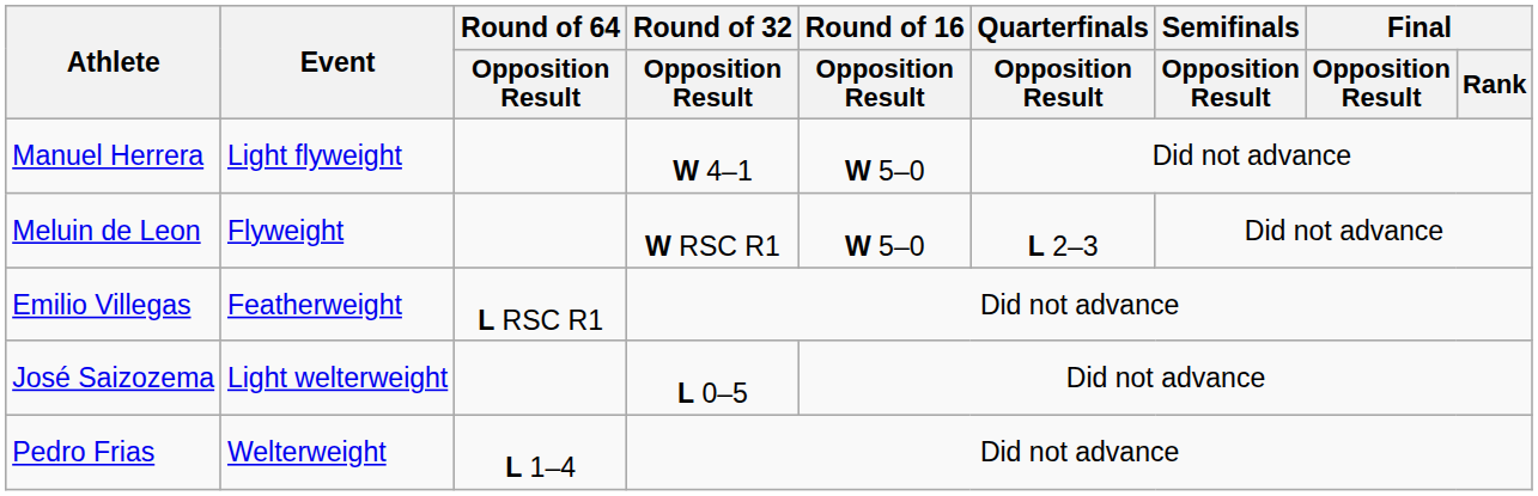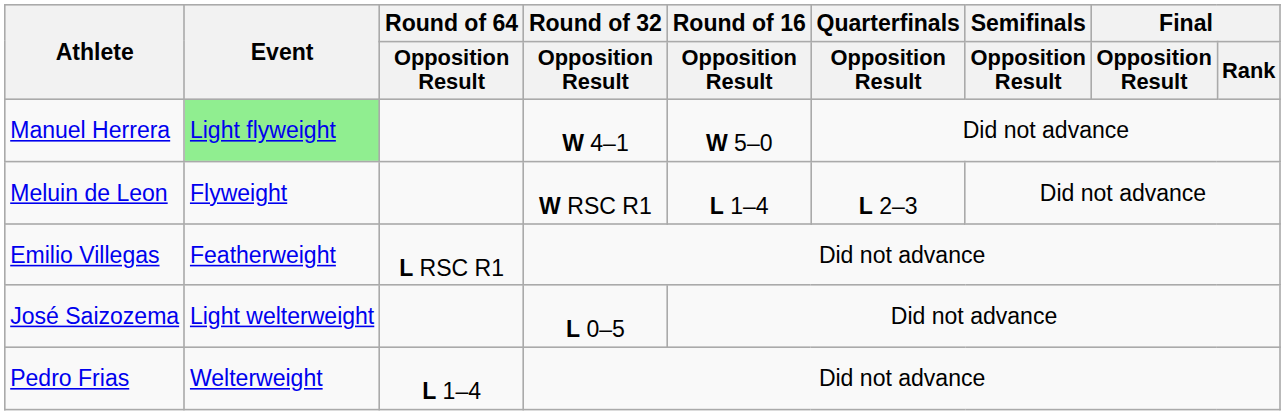 <table class="wikitable" style="font-size:90%">
 <tr>
 <th rowspan="2">Athlete</th>
 <th rowspan="2">Event</th>
 <th>Round of 64</th>
 <th>Round of 32</th>
 <th>Round of 16</th>
 <th>Quarterfinals</th>
 <th>Semifinals</th>
 <th colspan=2>Final</th>
 </tr>
 <tr style="font-size:95%">
 <th>Opposition<br>Result</th>
 <th>Opposition<br>Result</th>
 <th>Opposition<br>Result</th>
 <th>Opposition<br>Result</th>
 <th>Opposition<br>Result</th>
 <th>Opposition<br>Result</th>
 <th>Rank</th>
 </tr>
 <tr align=center>
 <td align=left><a href='#'>Manuel Herrera</a></td>
-<td align=left><a href='#'>Light flyweight</a></td>
+<td align=left style="background: lightgreen;"><a href='#'>Light flyweight</a></td>
 <td></td>
 <td><br><strong>W</strong> 4–1</td>
 <td><br><strong>W</strong> 5–0</td>
 <td colspan=4>Did not advance</td>
 </tr>
 <tr align=center>
 <td align=left><a href='#'>Meluin de Leon</a></td>
 <td align=left><a href='#'>Flyweight</a></td>
 <td></td>
 <td><br><strong>W</strong> RSC R1</td>
-<td><br><strong>W</strong> 5–0</td>
+<td><br><strong>L</strong> 1–4</td>
 <td><br><strong>L</strong> 2–3</td>
 <td colspan=3>Did not advance</td>
 </tr>
 <tr align=center>
 <td align=left><a href='#'>Emilio Villegas</a></td>
 <td align=left><a href='#'>Featherweight</a></td>
 <td><br><strong>L</strong> RSC R1</td>
 <td colspan=6>Did not advance</td>
 </tr>
 <tr align=center>
 <td align=left><a href='#'>José Saizozema</a></td>
 <td align=left><a href='#'>Light welterweight</a></td>
 <td></td>
 <td><br><strong>L</strong> 0–5</td>
 <td colspan=5>Did not advance</td>
 </tr>
 <tr align=center>
 <td align=left><a href='#'>Pedro Frias</a></td>
 <td align=left><a href='#'>Welterweight</a></td>
 <td><br><strong>L</strong> 1–4</td>
 <td colspan=6>Did not advance</td>
 </tr>
 </table>
